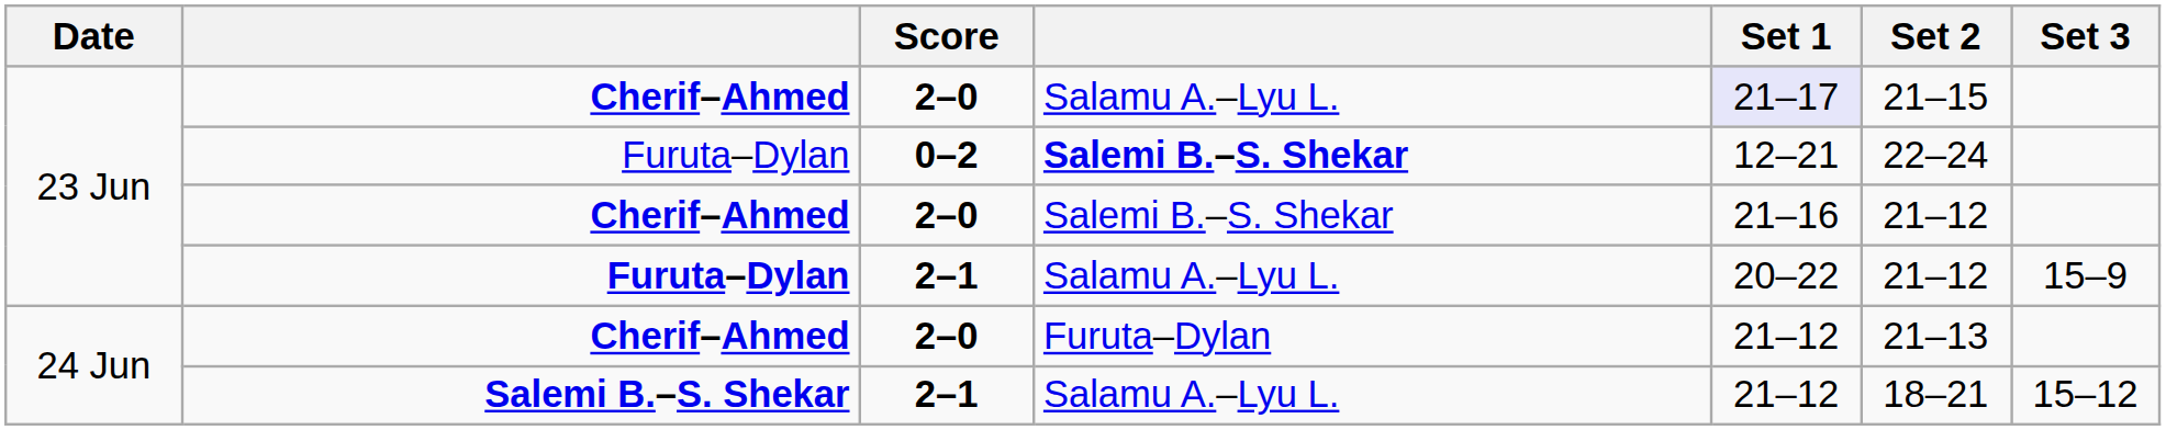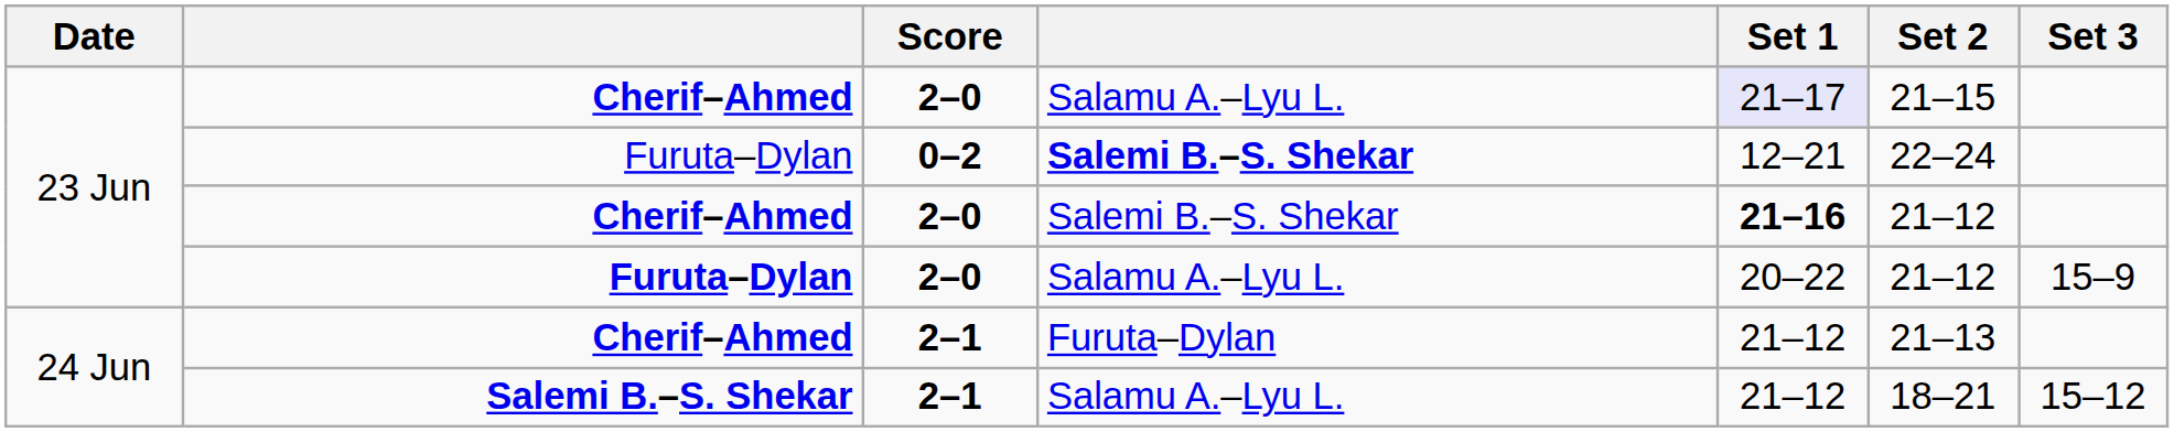 <table class="wikitable" style="text-align: center; font-size:90% ">
 <tr>
 <th width="60">Date</th>
 <th align="right" width="250"></th>
 <th width="60">Score</th>
 <th align="left" width="250"></th>
 <th width="50">Set 1</th>
 <th width="50">Set 2</th>
 <th width="50">Set 3</th>
 </tr>
 <tr>
 <td rowspan=4>23 Jun</td>
 <td align=right><strong><a href='#'>Cherif</a>–<a href='#'>Ahmed</a> </strong></td>
 <td align=center><strong>2–0</strong></td>
 <td align=left> <a href='#'>Salamu A.</a>–<a href='#'>Lyu L.</a></td>
 <td style="background: lavender;">21–17</td>
 <td>21–15</td>
 <td></td>
 </tr>
 <tr>
 <td align=right><a href='#'>Furuta</a>–<a href='#'>Dylan</a> </td>
 <td align=center><strong>0–2</strong></td>
 <td align=left><strong> <a href='#'>Salemi B.</a>–<a href='#'>S. Shekar</a></strong></td>
 <td>12–21</td>
 <td>22–24</td>
 <td></td>
 </tr>
 <tr>
 <td align=right><strong><a href='#'>Cherif</a>–<a href='#'>Ahmed</a> </strong></td>
 <td align=center><strong>2–0</strong></td>
 <td align=left> <a href='#'>Salemi B.</a>–<a href='#'>S. Shekar</a></td>
-<td>21–16</td>
+<td><strong>21–16</strong></td>
 <td>21–12</td>
 <td></td>
 </tr>
 <tr>
 <td align=right><strong><a href='#'>Furuta</a>–<a href='#'>Dylan</a> </strong></td>
-<td align=center><strong>2–1</strong></td>
+<td align=center><strong>2–0</strong></td>
 <td align=left> <a href='#'>Salamu A.</a>–<a href='#'>Lyu L.</a></td>
 <td>20–22</td>
 <td>21–12</td>
 <td>15–9</td>
 </tr>
 <tr>
 <td rowspan=2>24 Jun</td>
 <td align=right><strong><a href='#'>Cherif</a>–<a href='#'>Ahmed</a> </strong></td>
-<td align=center><strong>2–0</strong></td>
+<td align=center><strong>2–1</strong></td>
 <td align=left> <a href='#'>Furuta</a>–<a href='#'>Dylan</a></td>
 <td>21–12</td>
 <td>21–13</td>
 <td></td>
 </tr>
 <tr>
 <td align=right><strong><a href='#'>Salemi B.</a>–<a href='#'>S. Shekar</a> </strong></td>
 <td align=center><strong>2–1</strong></td>
 <td align=left> <a href='#'>Salamu A.</a>–<a href='#'>Lyu L.</a></td>
 <td>21–12</td>
 <td>18–21</td>
 <td>15–12</td>
 </tr>
 </table>
